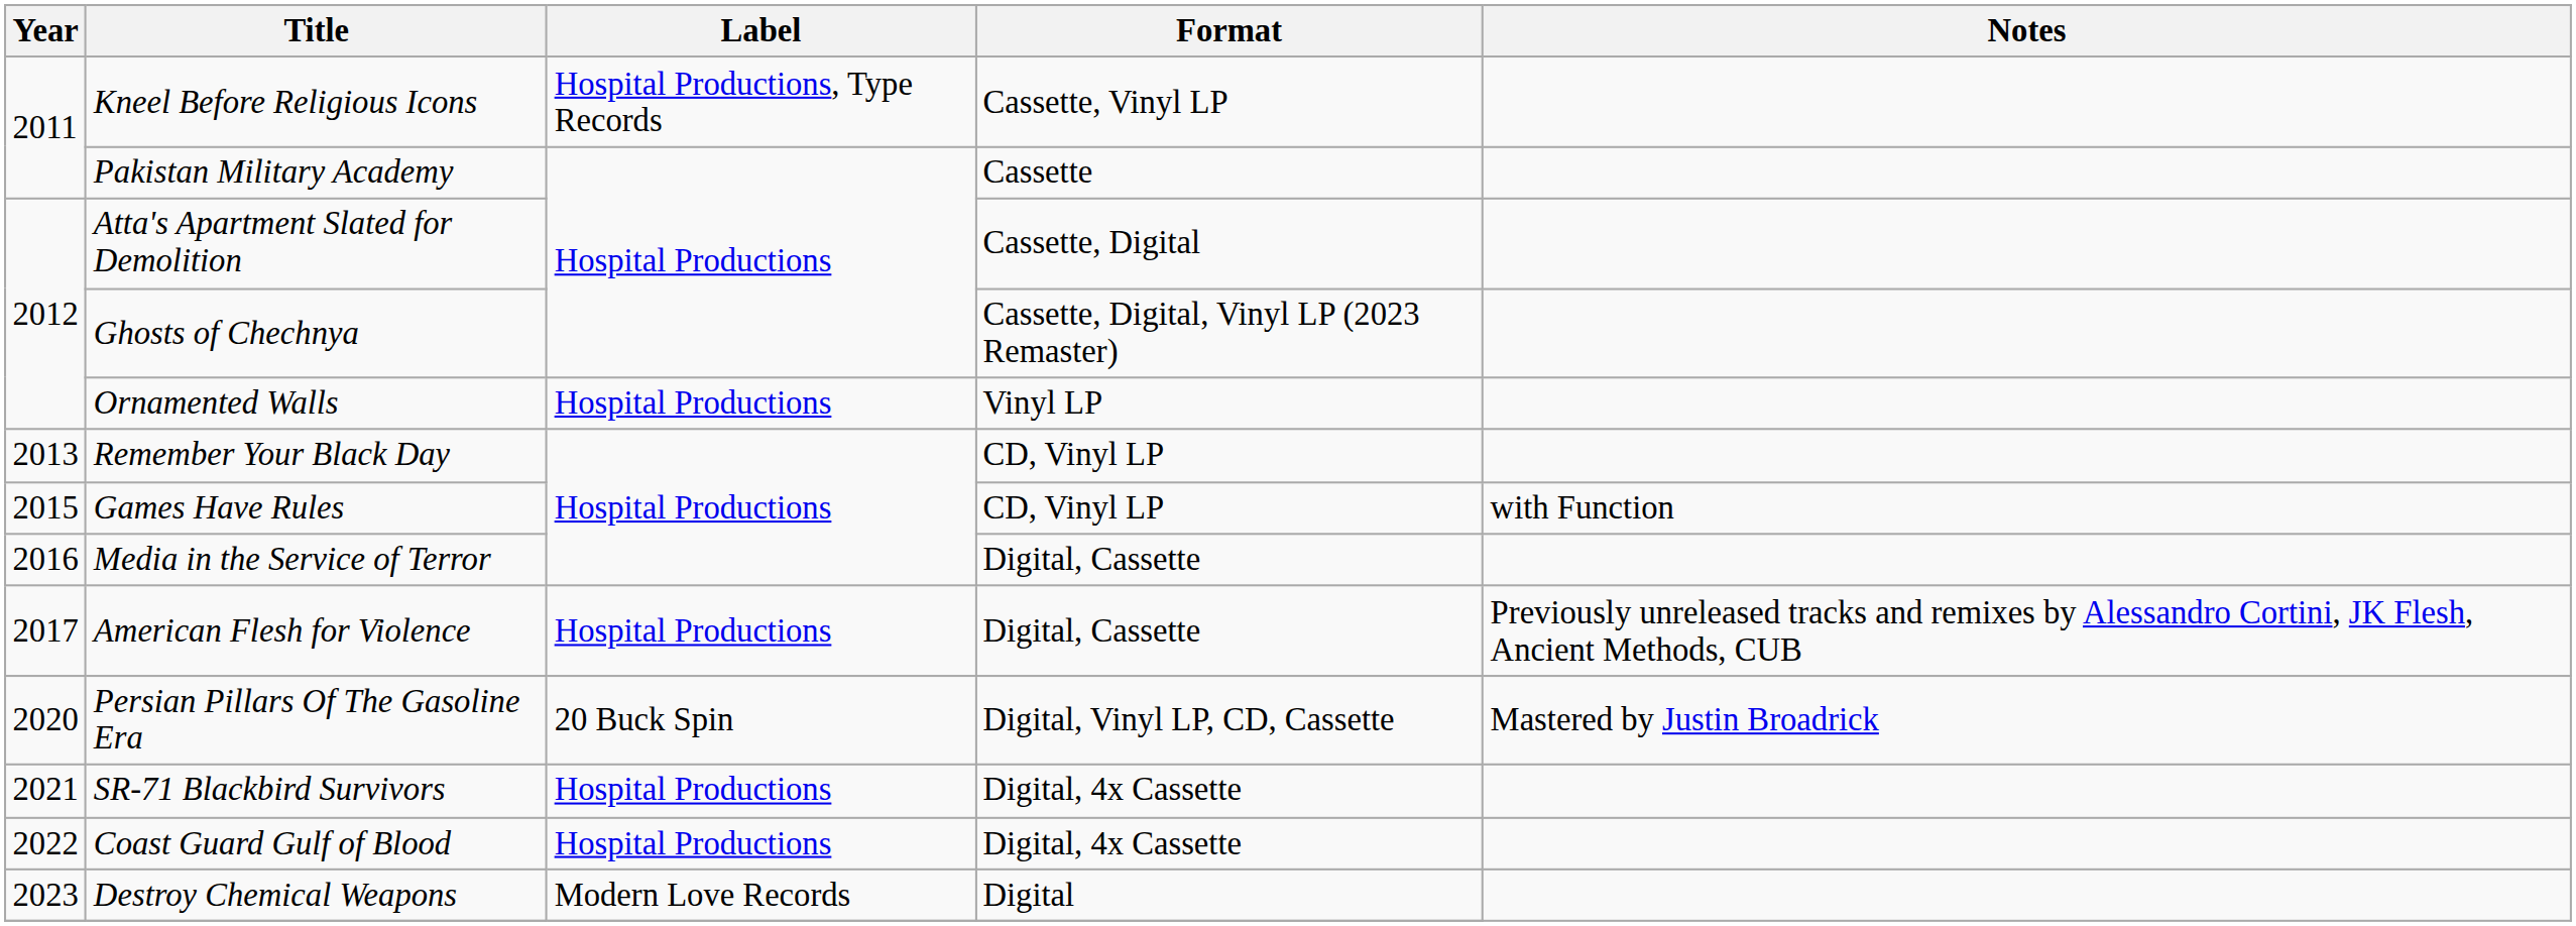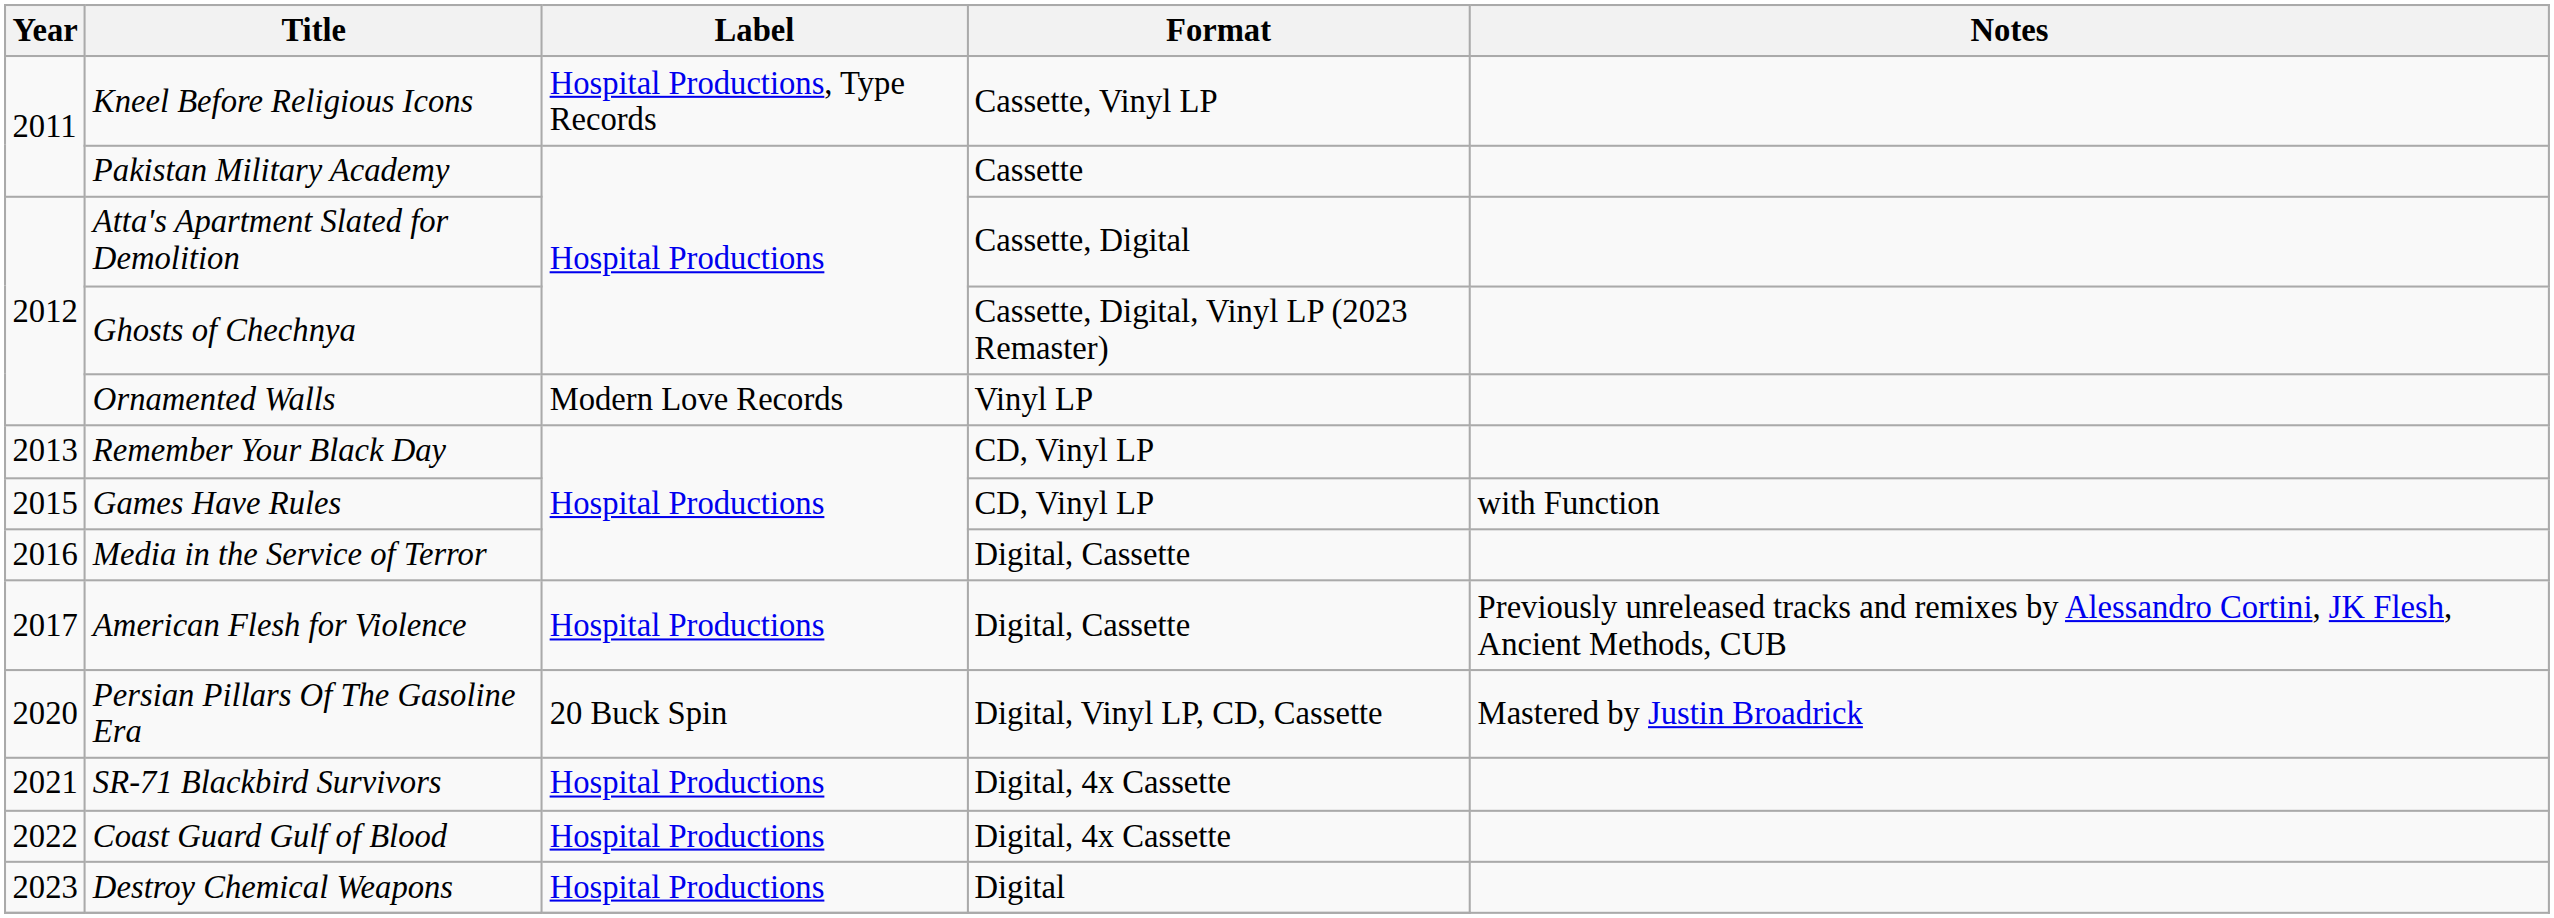 <table class="wikitable">
 <tr>
 <th>Year</th>
 <th>Title</th>
 <th>Label</th>
 <th>Format</th>
 <th>Notes</th>
 </tr>
 <tr>
 <td rowspan=2>2011</td>
 <td><em>Kneel Before Religious Icons</em></td>
 <td><a href='#'>Hospital Productions</a>, Type Records</td>
 <td>Cassette, Vinyl LP</td>
 <td></td>
 </tr>
 <tr>
 <td><em>Pakistan Military Academy</em></td>
 <td rowspan=3><a href='#'>Hospital Productions</a></td>
 <td>Cassette</td>
 <td></td>
 </tr>
 <tr>
 <td rowspan=3>2012</td>
 <td><em>Atta's Apartment Slated for Demolition</em></td>
 <td>Cassette, Digital</td>
 <td></td>
 </tr>
 <tr>
 <td><em>Ghosts of Chechnya</em></td>
 <td>Cassette, Digital, Vinyl LP (2023 Remaster)</td>
 <td></td>
 </tr>
 <tr>
 <td><em>Ornamented Walls</em></td>
-<td><a href='#'>Hospital Productions</a></td>
+<td>Modern Love Records</td>
 <td>Vinyl LP</td>
 <td></td>
 </tr>
 <tr>
 <td>2013</td>
 <td><em>Remember Your Black Day</em></td>
 <td rowspan=3><a href='#'>Hospital Productions</a></td>
 <td>CD, Vinyl LP</td>
 <td></td>
 </tr>
 <tr>
 <td>2015</td>
 <td><em>Games Have Rules</em></td>
 <td>CD, Vinyl LP</td>
 <td>with Function</td>
 </tr>
 <tr>
 <td>2016</td>
 <td><em>Media in the Service of Terror</em></td>
 <td>Digital, Cassette</td>
 <td></td>
 </tr>
 <tr>
 <td>2017</td>
 <td><em>American Flesh for Violence</em></td>
 <td><a href='#'>Hospital Productions</a></td>
 <td>Digital, Cassette</td>
 <td>Previously unreleased tracks and remixes by <a href='#'>Alessandro Cortini</a>, <a href='#'>JK Flesh</a>, Ancient Methods, CUB</td>
 </tr>
 <tr>
 <td>2020</td>
 <td><em>Persian Pillars Of The Gasoline Era</em></td>
 <td>20 Buck Spin</td>
 <td>Digital, Vinyl LP, CD, Cassette</td>
 <td>Mastered by <a href='#'>Justin Broadrick</a></td>
 </tr>
 <tr>
 <td>2021</td>
 <td><em>SR-71 Blackbird Survivors</em></td>
 <td><a href='#'>Hospital Productions</a></td>
 <td>Digital, 4x Cassette</td>
 <td></td>
 </tr>
 <tr>
 <td>2022</td>
 <td><em>Coast Guard Gulf of Blood</em></td>
 <td><a href='#'>Hospital Productions</a></td>
 <td>Digital, 4x Cassette</td>
 <td></td>
 </tr>
 <tr>
 <td>2023</td>
 <td><em>Destroy Chemical Weapons</em></td>
-<td>Modern Love Records</td>
+<td><a href='#'>Hospital Productions</a></td>
 <td>Digital</td>
 </tr>
 <tr>
 </tr>
 </table>
